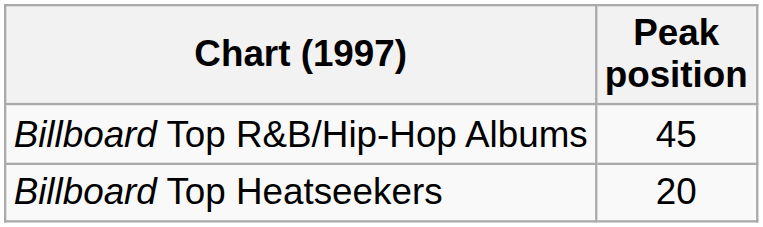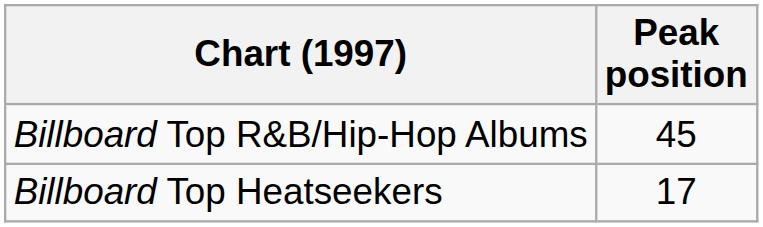 <table class="wikitable">
 <tr>
 <th>Chart (1997)</th>
 <th>Peak<br>position</th>
 </tr>
 <tr>
 <td><em>Billboard</em> Top R&B/Hip-Hop Albums</td>
 <td align="center">45</td>
 </tr>
 <tr>
 <td><em>Billboard</em> Top Heatseekers</td>
-<td align="center">20</td>
+<td align="center">17</td>
 </tr>
 </table>
